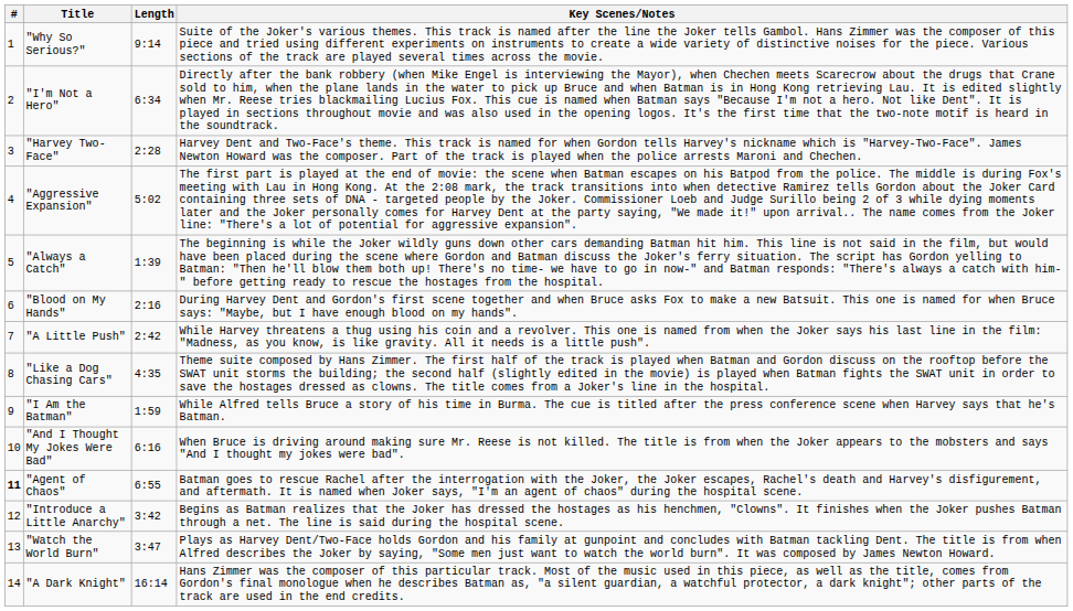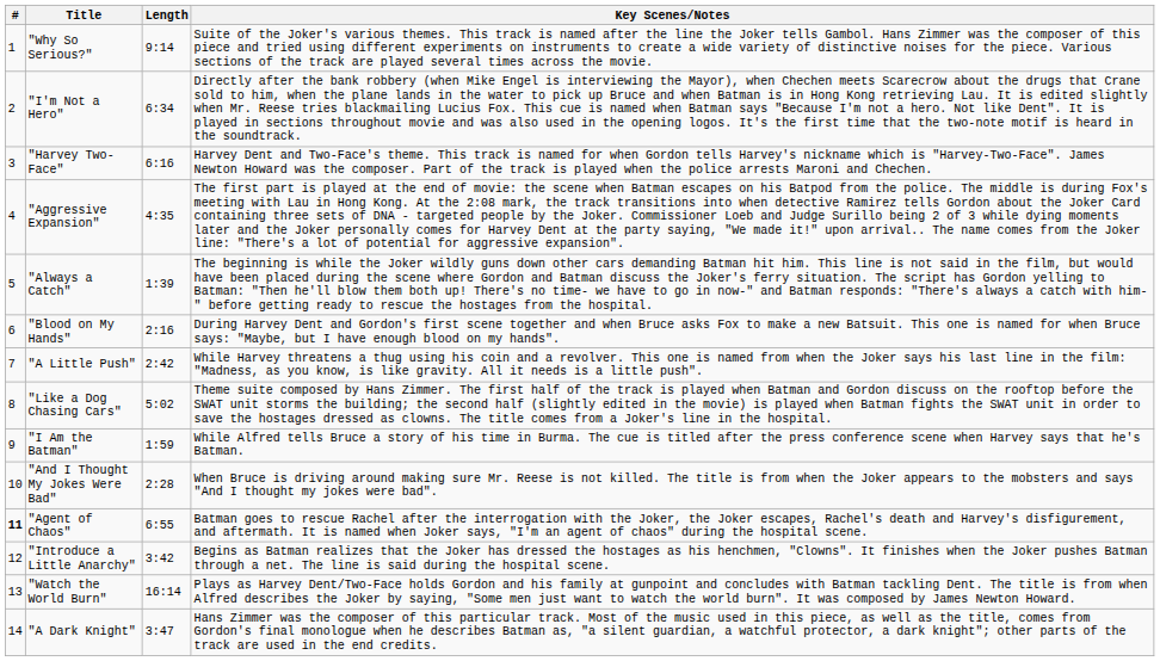 <table class="wikitable">
 <tr>
 <th style="text-align:center;">#</th>
 <th style="text-align:center;">Title</th>
 <th style="text-align:center;">Length</th>
 <th style="text-align:center;">Key Scenes/Notes</th>
 </tr>
 <tr>
 <td>1</td>
 <td>"Why So Serious?"</td>
 <td>9:14</td>
 <td>Suite of the Joker's various themes. This track is named after the line the Joker tells Gambol. Hans Zimmer was the composer of this piece and tried using different experiments on instruments to create a wide variety of distinctive noises for the piece. Various sections of the track are played several times across the movie.</td>
 </tr>
 <tr>
 <td>2</td>
 <td>"I'm Not a Hero"</td>
 <td>6:34</td>
 <td>Directly after the bank robbery (when Mike Engel is interviewing the Mayor), when Chechen meets Scarecrow about the drugs that Crane sold to him, when the plane lands in the water to pick up Bruce and when Batman is in Hong Kong retrieving Lau. It is edited slightly when Mr. Reese tries blackmailing Lucius Fox. This cue is named when Batman says "Because I'm not a hero. Not like Dent". It is played in sections throughout movie and was also used in the opening logos. It's the first time that the two-note motif is heard in the soundtrack.</td>
 </tr>
 <tr>
 <td>3</td>
 <td>"Harvey Two-Face"</td>
-<td>2:28</td>
+<td>6:16</td>
 <td>Harvey Dent and Two-Face's theme. This track is named for when Gordon tells Harvey's nickname which is "Harvey-Two-Face". James Newton Howard was the composer. Part of the track is played when the police arrests Maroni and Chechen.</td>
 </tr>
 <tr>
 <td>4</td>
 <td>"Aggressive Expansion"</td>
-<td>5:02</td>
+<td>4:35</td>
 <td>The first part is played at the end of movie: the scene when Batman escapes on his Batpod from the police. The middle is during Fox's meeting with Lau in Hong Kong. At the 2:08 mark, the track transitions into when detective Ramirez tells Gordon about the Joker Card containing three sets of DNA - targeted people by the Joker. Commissioner Loeb and Judge Surillo being 2 of 3 while dying moments later and the Joker personally comes for Harvey Dent at the party saying, "We made it!" upon arrival.. The name comes from the Joker line: "There's a lot of potential for aggressive expansion".</td>
 </tr>
 <tr>
 <td>5</td>
 <td>"Always a Catch"</td>
 <td>1:39</td>
 <td>The beginning is while the Joker wildly guns down other cars demanding Batman hit him. This line is not said in the film, but would have been placed during the scene where Gordon and Batman discuss the Joker's ferry situation. The script has Gordon yelling to Batman: "Then he'll blow them both up! There's no time- we have to go in now-" and Batman responds: "There's always a catch with him-" before getting ready to rescue the hostages from the hospital.</td>
 </tr>
 <tr>
 <td>6</td>
 <td>"Blood on My Hands"</td>
 <td>2:16</td>
 <td>During Harvey Dent and Gordon's first scene together and when Bruce asks Fox to make a new Batsuit. This one is named for when Bruce says: "Maybe, but I have enough blood on my hands".</td>
 </tr>
 <tr>
 <td>7</td>
 <td>"A Little Push"</td>
 <td>2:42</td>
 <td>While Harvey threatens a thug using his coin and a revolver. This one is named from when the Joker says his last line in the film: "Madness, as you know, is like gravity. All it needs is a little push".</td>
 </tr>
 <tr>
 <td>8</td>
 <td>"Like a Dog Chasing Cars"</td>
-<td>4:35</td>
+<td>5:02</td>
 <td>Theme suite composed by Hans Zimmer. The first half of the track is played when Batman and Gordon discuss on the rooftop before the SWAT unit storms the building; the second half (slightly edited in the movie) is played when Batman fights the SWAT unit in order to save the hostages dressed as clowns. The title comes from a Joker's line in the hospital.</td>
 </tr>
 <tr>
 <td>9</td>
 <td>"I Am the Batman"</td>
 <td>1:59</td>
 <td>While Alfred tells Bruce a story of his time in Burma. The cue is titled after the press conference scene when Harvey says that he's Batman.</td>
 </tr>
 <tr>
 <td>10</td>
 <td>"And I Thought My Jokes Were Bad"</td>
-<td>6:16</td>
+<td>2:28</td>
 <td>When Bruce is driving around making sure Mr. Reese is not killed. The title is from when the Joker appears to the mobsters and says "And I thought my jokes were bad".</td>
 </tr>
 <tr>
 <td><strong>11</strong></td>
 <td>"Agent of Chaos"</td>
 <td>6:55</td>
 <td>Batman goes to rescue Rachel after the interrogation with the Joker, the Joker escapes, Rachel's death and Harvey's disfigurement, and aftermath. It is named when Joker says, "I'm an agent of chaos" during the hospital scene.</td>
 </tr>
 <tr>
 <td>12</td>
 <td>"Introduce a Little Anarchy"</td>
 <td>3:42</td>
 <td>Begins as Batman realizes that the Joker has dressed the hostages as his henchmen, "Clowns". It finishes when the Joker pushes Batman through a net. The line is said during the hospital scene.</td>
 </tr>
 <tr>
 <td>13</td>
 <td>"Watch the World Burn"</td>
-<td>3:47</td>
+<td>16:14</td>
 <td>Plays as Harvey Dent/Two-Face holds Gordon and his family at gunpoint and concludes with Batman tackling Dent. The title is from when Alfred describes the Joker by saying, "Some men just want to watch the world burn". It was composed by James Newton Howard.</td>
 </tr>
 <tr>
 <td>14</td>
 <td>"A Dark Knight"</td>
-<td>16:14</td>
+<td>3:47</td>
 <td>Hans Zimmer was the composer of this particular track. Most of the music used in this piece, as well as the title, comes from Gordon's final monologue when he describes Batman as, "a silent guardian, a watchful protector, a dark knight"; other parts of the track are used in the end credits.</td>
 </tr>
 </table>
